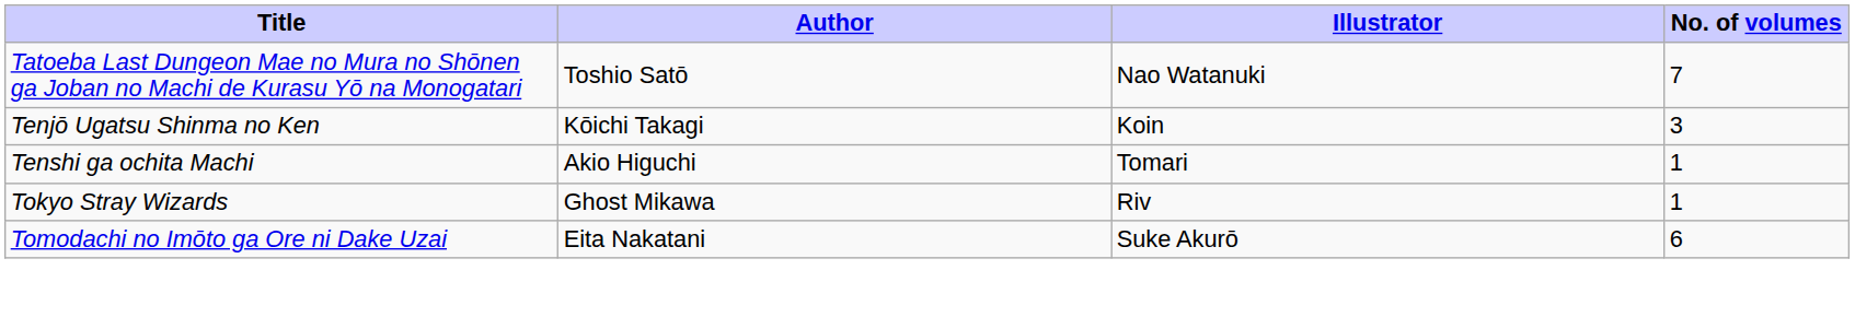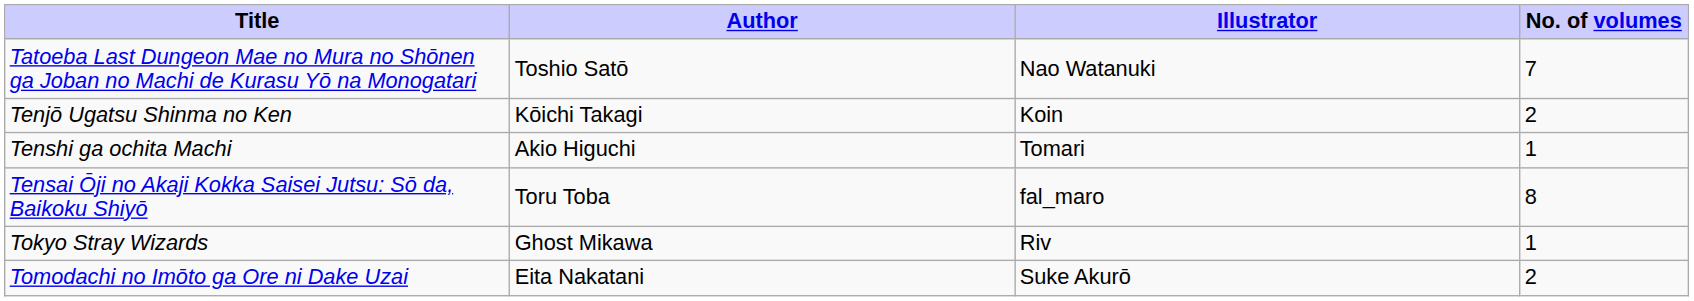 <table class="wikitable" style="width: 98%;">
 <tr>
 <th width=30% style="background:#ccf;">Title</th>
 <th width=30% style="background:#ccf;"><a href='#'>Author</a></th>
 <th width=30% style="background:#ccf;"><a href='#'>Illustrator</a></th>
 <th width=10% style="background:#ccf;">No. of <a href='#'>volumes</a></th>
 </tr>
 <tr>
 <td><em><a href='#'>Tatoeba Last Dungeon Mae no Mura no Shōnen ga Joban no Machi de Kurasu Yō na Monogatari</a></em></td>
 <td>Toshio Satō</td>
 <td>Nao Watanuki</td>
 <td>7</td>
 </tr>
 <tr>
 <td><em>Tenjō Ugatsu Shinma no Ken</em></td>
 <td>Kōichi Takagi</td>
 <td>Koin</td>
-<td>3</td>
+<td>2</td>
 </tr>
 <tr>
 <td><em>Tenshi ga ochita Machi</em></td>
 <td>Akio Higuchi</td>
 <td>Tomari</td>
 <td>1</td>
+</tr>
+<tr>
+<td><em><a href='#'>Tensai Ōji no Akaji Kokka Saisei Jutsu: Sō da, Baikoku Shiyō</a></em></td>
+<td>Toru Toba</td>
+<td>fal_maro</td>
+<td>8</td>
 </tr>
 <tr>
 <td><em>Tokyo Stray Wizards</em></td>
 <td>Ghost Mikawa</td>
 <td>Riv</td>
 <td>1</td>
 </tr>
 <tr>
 <td><em><a href='#'>Tomodachi no Imōto ga Ore ni Dake Uzai</a></em></td>
 <td>Eita Nakatani</td>
 <td>Suke Akurō</td>
-<td>6</td>
+<td>2</td>
 </tr>
 </table>
